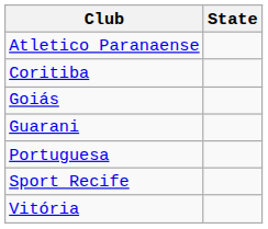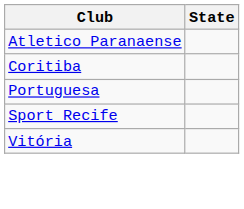 <table class="wikitable sortable">
 <tr>
 <th>Club</th>
 <th>State</th>
 </tr>
 <tr>
 <td><a href='#'>Atletico Paranaense</a></td>
 <td></td>
 </tr>
 <tr>
 <td><a href='#'>Coritiba</a></td>
-<td></td>
-</tr>
-<tr>
-<td><a href='#'>Goiás</a></td>
-<td></td>
-</tr>
-<tr>
-<td><a href='#'>Guarani</a></td>
 <td></td>
 </tr>
 <tr>
 <td><a href='#'>Portuguesa</a></td>
 <td></td>
 </tr>
 <tr>
 <td><a href='#'>Sport Recife</a></td>
 <td></td>
 </tr>
 <tr>
 <td><a href='#'>Vitória</a></td>
 <td></td>
 </tr>
 </table>
